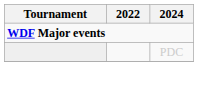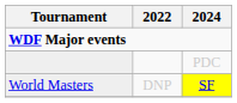 <table class="wikitable" style="width:20%; margin:0">
 <tr>
 <th>Tournament</th>
 <th>2022</th>
 <th>2024</th>
 </tr>
 <tr>
 <td colspan="3" style="text-align:left"><strong><a href='#'>WDF</a> Major events</strong></td>
 </tr>
 <tr>
 <td style="background:#efefef;"></td>
 <td></td>
 <td style="text-align:center; color:#ccc;">PDC</td>
 </tr>
 <tr>
+<td style="background:#efefef;"><a href='#'>World Masters</a></td>
+<td style="text-align:center; color:#ccc;">DNP</td>
+<td style="text-align:center; background:yellow;"><a href='#'>SF</a></td>
+</tr>
+<tr>
 </tr>
 </table>
